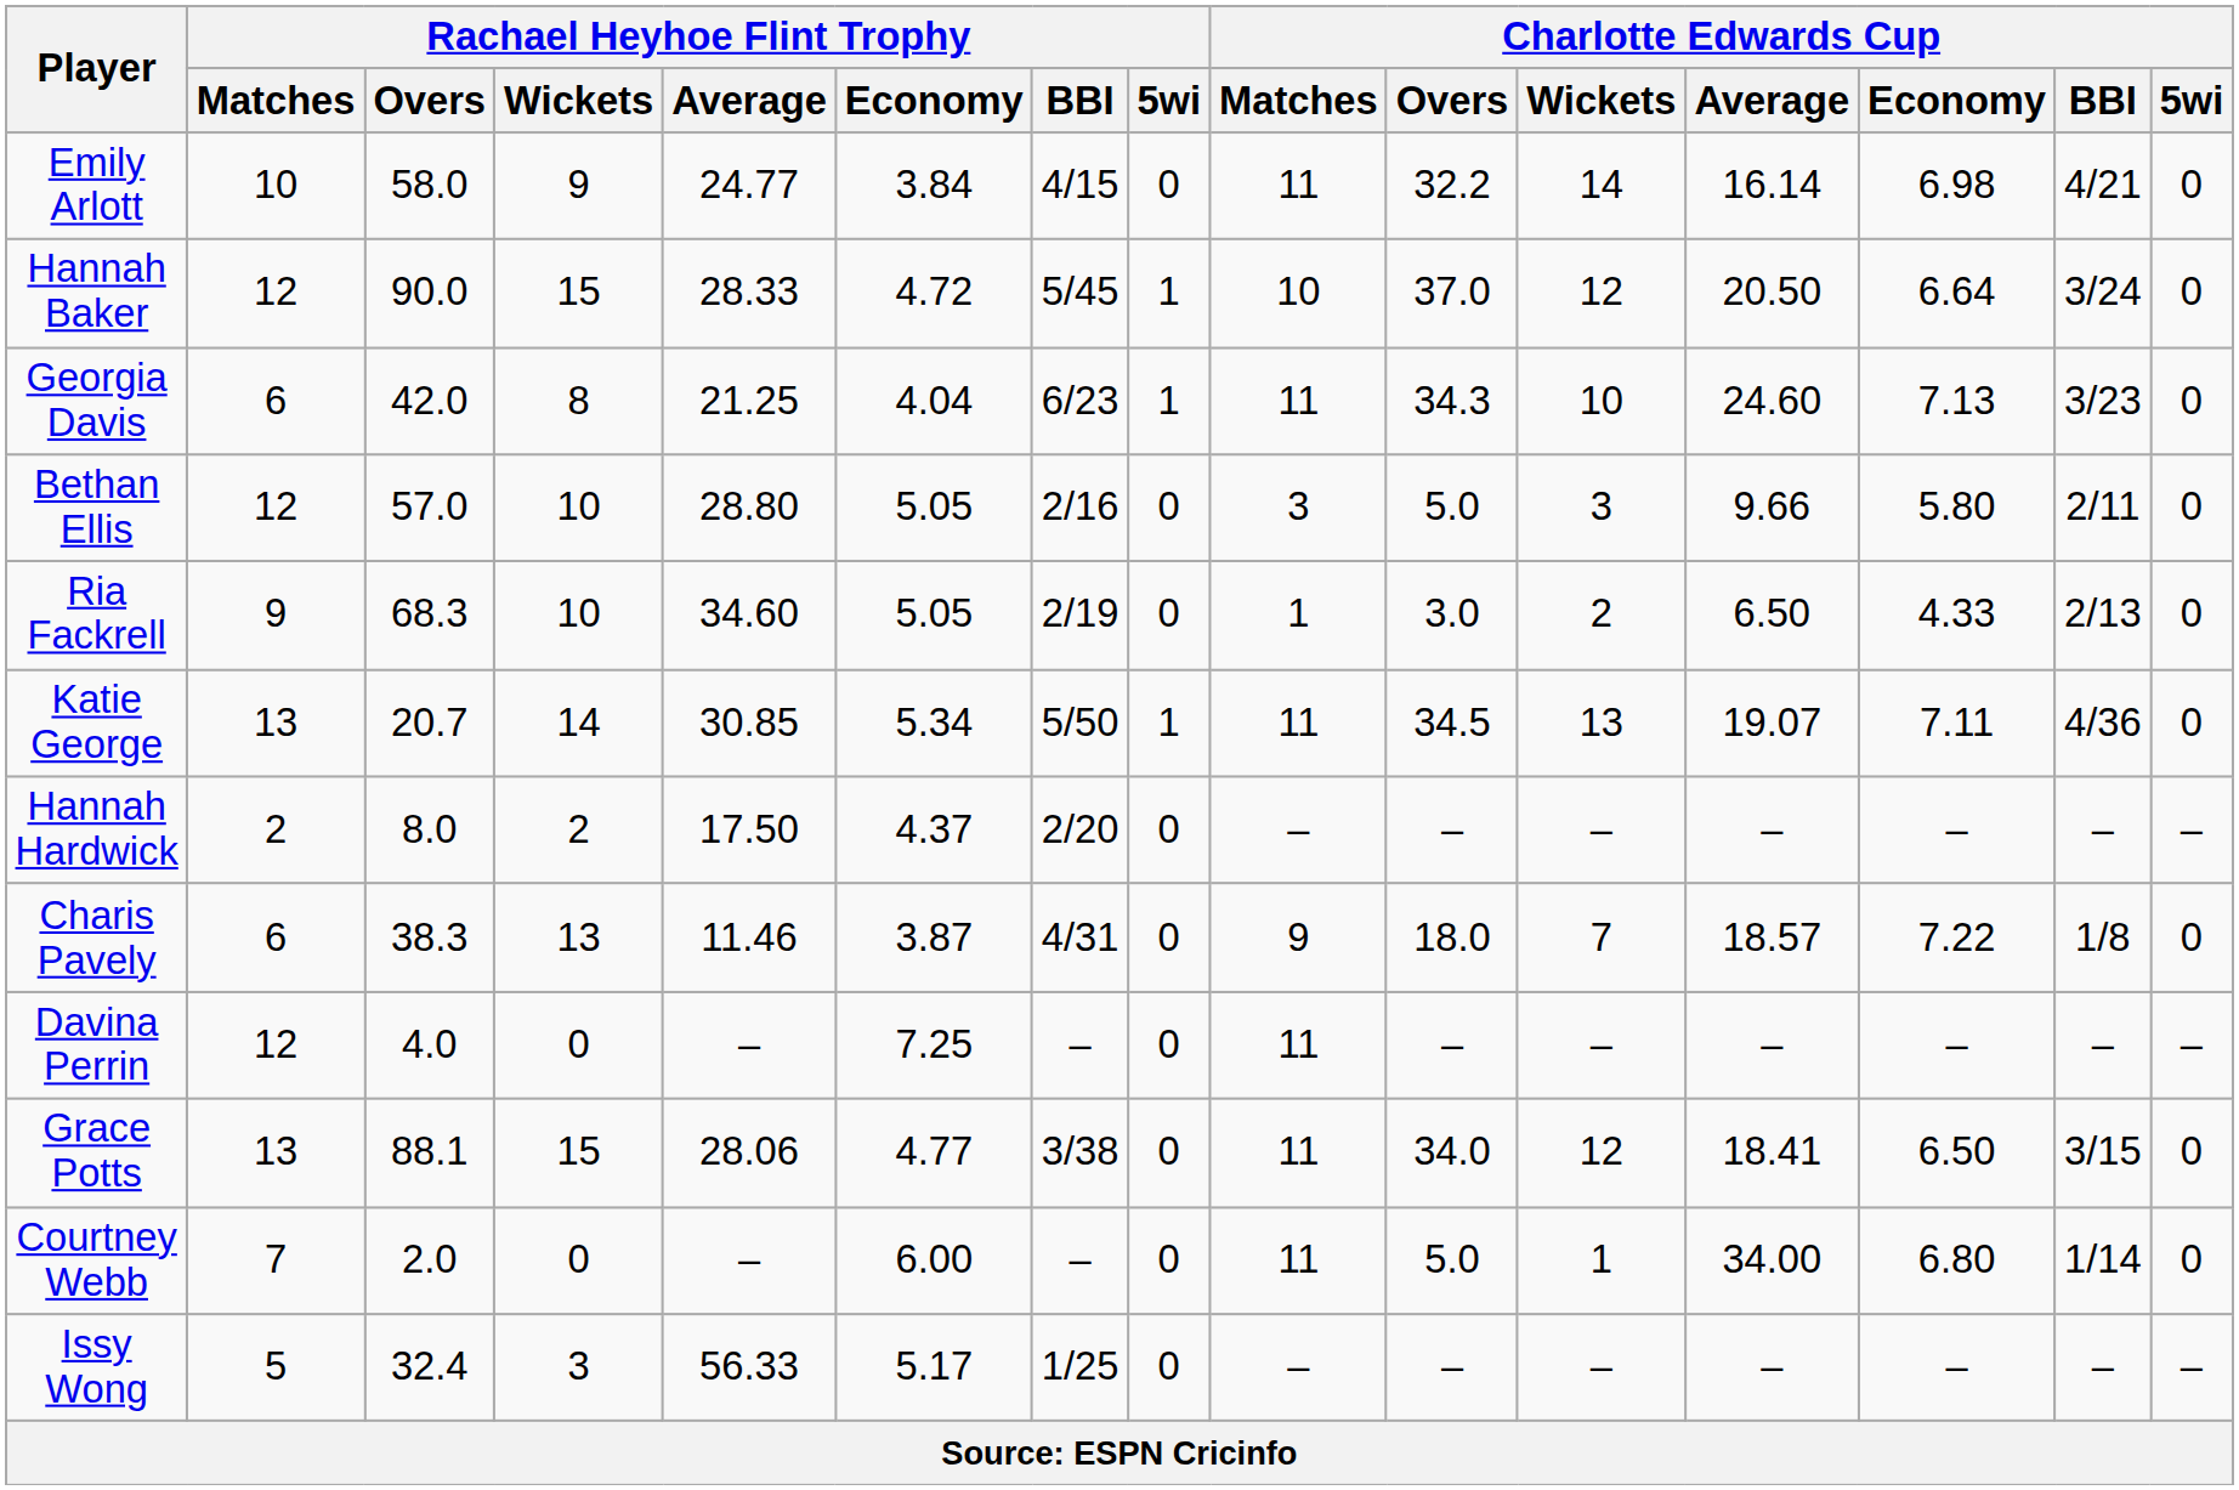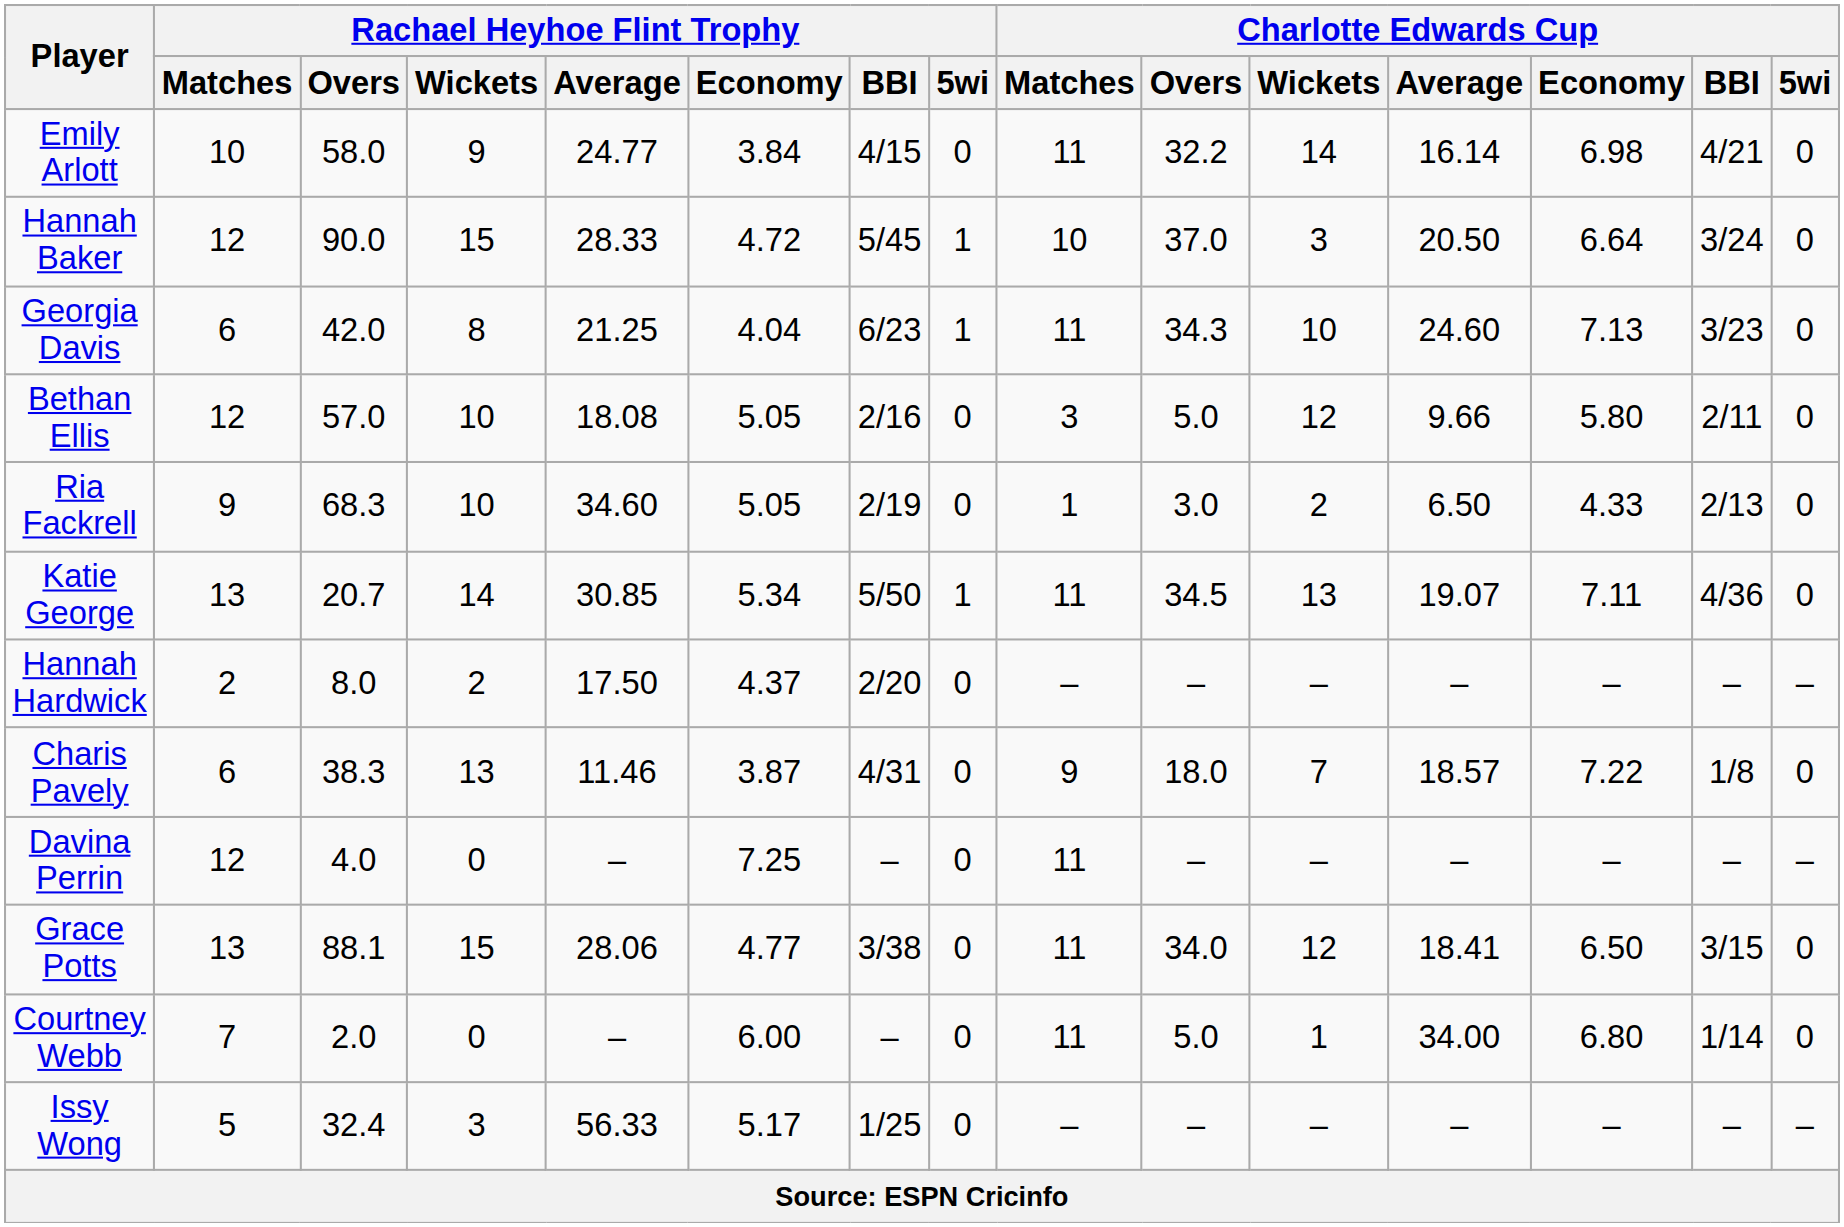 <table class="wikitable" style="text-align:center; width:86%;">
 <tr>
 <th rowspan=2>Player</th>
 <th colspan=7><a href='#'>Rachael Heyhoe Flint Trophy</a></th>
 <th colspan=7><a href='#'>Charlotte Edwards Cup</a></th>
 </tr>
 <tr>
 <th>Matches</th>
 <th>Overs</th>
 <th>Wickets</th>
 <th>Average</th>
 <th>Economy</th>
 <th>BBI</th>
 <th>5wi</th>
 <th>Matches</th>
 <th>Overs</th>
 <th>Wickets</th>
 <th>Average</th>
 <th>Economy</th>
 <th>BBI</th>
 <th>5wi</th>
 </tr>
 <tr>
 <td><a href='#'>Emily Arlott</a></td>
 <td>10</td>
 <td>58.0</td>
 <td>9</td>
 <td>24.77</td>
 <td>3.84</td>
 <td>4/15</td>
 <td>0</td>
 <td>11</td>
 <td>32.2</td>
 <td>14</td>
 <td>16.14</td>
 <td>6.98</td>
 <td>4/21</td>
 <td>0</td>
 </tr>
 <tr>
 <td><a href='#'>Hannah Baker</a></td>
 <td>12</td>
 <td>90.0</td>
 <td>15</td>
 <td>28.33</td>
 <td>4.72</td>
 <td>5/45</td>
 <td>1</td>
 <td>10</td>
 <td>37.0</td>
-<td>12</td>
+<td>3</td>
 <td>20.50</td>
 <td>6.64</td>
 <td>3/24</td>
 <td>0</td>
 </tr>
 <tr>
 <td><a href='#'>Georgia Davis</a></td>
 <td>6</td>
 <td>42.0</td>
 <td>8</td>
 <td>21.25</td>
 <td>4.04</td>
 <td>6/23</td>
 <td>1</td>
 <td>11</td>
 <td>34.3</td>
 <td>10</td>
 <td>24.60</td>
 <td>7.13</td>
 <td>3/23</td>
 <td>0</td>
 </tr>
 <tr>
 <td><a href='#'>Bethan Ellis</a></td>
 <td>12</td>
 <td>57.0</td>
 <td>10</td>
-<td>28.80</td>
+<td>18.08</td>
 <td>5.05</td>
 <td>2/16</td>
 <td>0</td>
 <td>3</td>
 <td>5.0</td>
-<td>3</td>
+<td>12</td>
 <td>9.66</td>
 <td>5.80</td>
 <td>2/11</td>
 <td>0</td>
 </tr>
 <tr>
 <td><a href='#'>Ria Fackrell</a></td>
 <td>9</td>
 <td>68.3</td>
 <td>10</td>
 <td>34.60</td>
 <td>5.05</td>
 <td>2/19</td>
 <td>0</td>
 <td>1</td>
 <td>3.0</td>
 <td>2</td>
 <td>6.50</td>
 <td>4.33</td>
 <td>2/13</td>
 <td>0</td>
 </tr>
 <tr>
 <td><a href='#'>Katie George</a></td>
 <td>13</td>
 <td>20.7</td>
 <td>14</td>
 <td>30.85</td>
 <td>5.34</td>
 <td>5/50</td>
 <td>1</td>
 <td>11</td>
 <td>34.5</td>
 <td>13</td>
 <td>19.07</td>
 <td>7.11</td>
 <td>4/36</td>
 <td>0</td>
 </tr>
 <tr>
 <td><a href='#'>Hannah Hardwick</a></td>
 <td>2</td>
 <td>8.0</td>
 <td>2</td>
 <td>17.50</td>
 <td>4.37</td>
 <td>2/20</td>
 <td>0</td>
 <td>–</td>
 <td>–</td>
 <td>–</td>
 <td>–</td>
 <td>–</td>
 <td>–</td>
 <td>–</td>
 </tr>
 <tr>
 <td><a href='#'>Charis Pavely</a></td>
 <td>6</td>
 <td>38.3</td>
 <td>13</td>
 <td>11.46</td>
 <td>3.87</td>
 <td>4/31</td>
 <td>0</td>
 <td>9</td>
 <td>18.0</td>
 <td>7</td>
 <td>18.57</td>
 <td>7.22</td>
 <td>1/8</td>
 <td>0</td>
 </tr>
 <tr>
 <td><a href='#'>Davina Perrin</a></td>
 <td>12</td>
 <td>4.0</td>
 <td>0</td>
 <td>–</td>
 <td>7.25</td>
 <td>–</td>
 <td>0</td>
 <td>11</td>
 <td>–</td>
 <td>–</td>
 <td>–</td>
 <td>–</td>
 <td>–</td>
 <td>–</td>
 </tr>
 <tr>
 <td><a href='#'>Grace Potts</a></td>
 <td>13</td>
 <td>88.1</td>
 <td>15</td>
 <td>28.06</td>
 <td>4.77</td>
 <td>3/38</td>
 <td>0</td>
 <td>11</td>
 <td>34.0</td>
 <td>12</td>
 <td>18.41</td>
 <td>6.50</td>
 <td>3/15</td>
 <td>0</td>
 </tr>
 <tr>
 <td><a href='#'>Courtney Webb</a></td>
 <td>7</td>
 <td>2.0</td>
 <td>0</td>
 <td>–</td>
 <td>6.00</td>
 <td>–</td>
 <td>0</td>
 <td>11</td>
 <td>5.0</td>
 <td>1</td>
 <td>34.00</td>
 <td>6.80</td>
 <td>1/14</td>
 <td>0</td>
 </tr>
 <tr>
 <td><a href='#'>Issy Wong</a></td>
 <td>5</td>
 <td>32.4</td>
 <td>3</td>
 <td>56.33</td>
 <td>5.17</td>
 <td>1/25</td>
 <td>0</td>
 <td>–</td>
 <td>–</td>
 <td>–</td>
 <td>–</td>
 <td>–</td>
 <td>–</td>
 <td>–</td>
 </tr>
 <tr>
 <th colspan="15"><small>Source: ESPN Cricinfo</small></th>
 </tr>
 </table>
